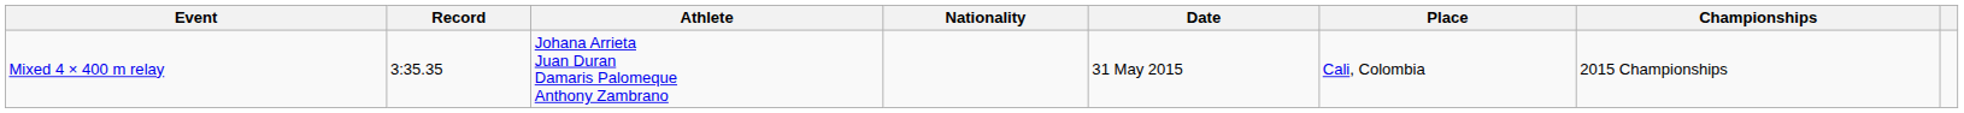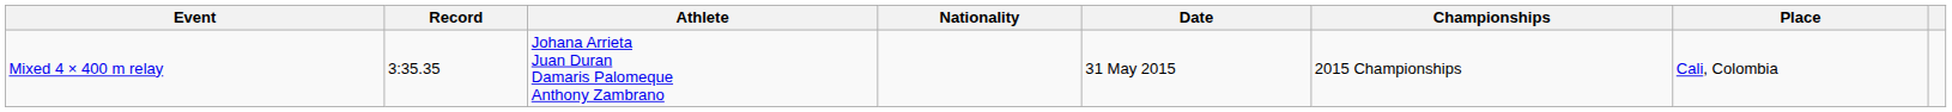 <table class="wikitable" style="font-size:95%; width: 95%;">
 <tr>
 <th>Event</th>
 <th>Record</th>
 <th>Athlete</th>
 <th>Nationality</th>
 <th>Date</th>
+<th>Championships</th>
 <th>Place</th>
-<th>Championships</th>
 <th></th>
 </tr>
 <tr>
 <td><a href='#'>Mixed 4 × 400 m relay</a></td>
 <td>3:35.35</td>
 <td><a href='#'>Johana Arrieta</a><br><a href='#'>Juan Duran</a><br><a href='#'>Damaris Palomeque</a><br><a href='#'>Anthony Zambrano</a></td>
 <td></td>
 <td>31 May 2015</td>
+<td>2015 Championships</td>
 <td> <a href='#'>Cali</a>, Colombia</td>
-<td>2015 Championships</td>
 <td></td>
 </tr>
 </table>
